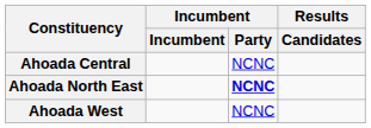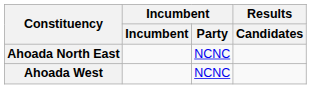 <table class="wikitable sortable">
 <tr>
 <th rowspan="2">Constituency</th>
 <th colspan="2">Incumbent</th>
 <th>Results</th>
 </tr>
 <tr valign="bottom">
 <th>Incumbent</th>
 <th>Party</th>
 <th>Candidates</th>
 </tr>
 <tr>
-<th>Ahoada Central</th>
+<th>Ahoada North East</th>
 <td></td>
 <td><a href='#'>NCNC</a></td>
-<td nowrap=""></td>
-</tr>
-<tr>
-<th>Ahoada North East</th>
-<td></td>
-<td><strong><a href='#'>NCNC</a></strong></td>
 <td nowrap=""></td>
 </tr>
 <tr>
 <th>Ahoada West</th>
 <td></td>
 <td><a href='#'>NCNC</a></td>
 <td nowrap=""></td>
 </tr>
 </table>
